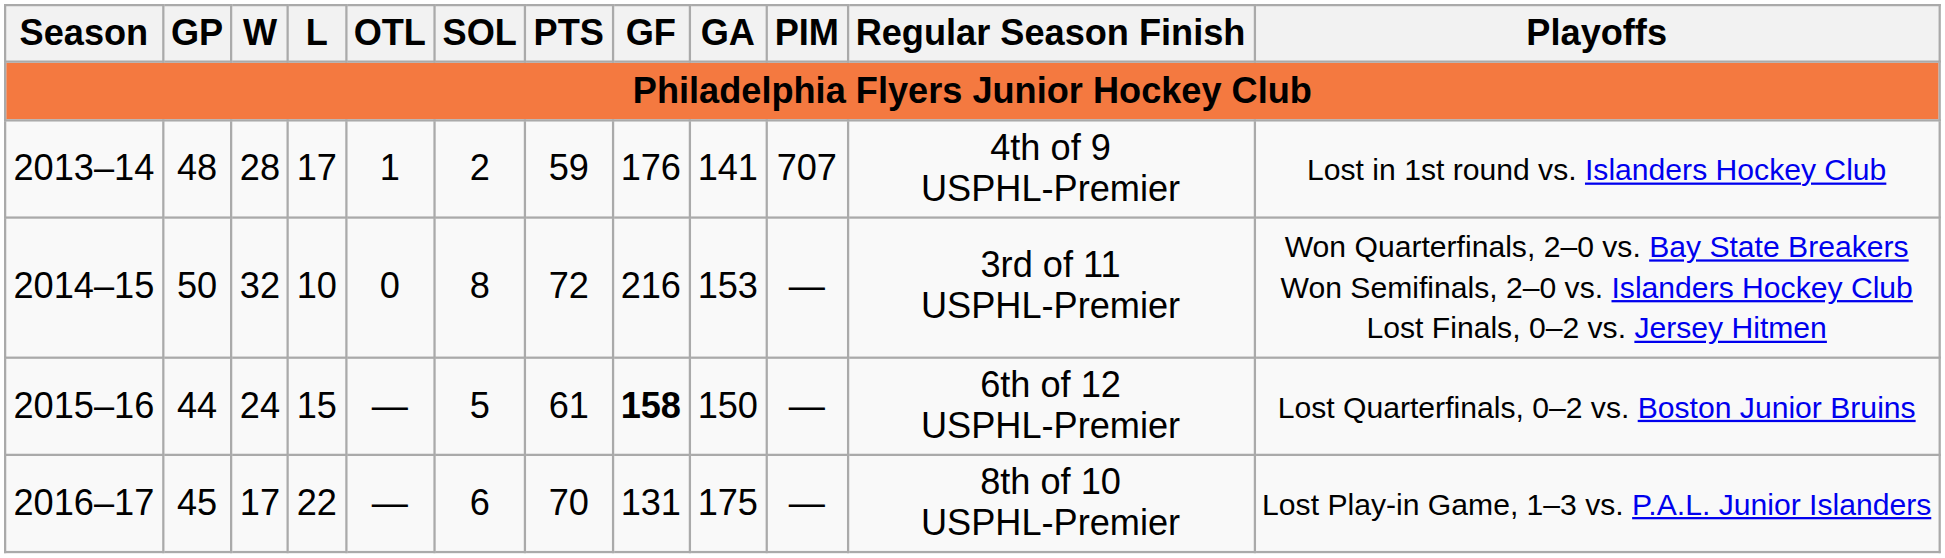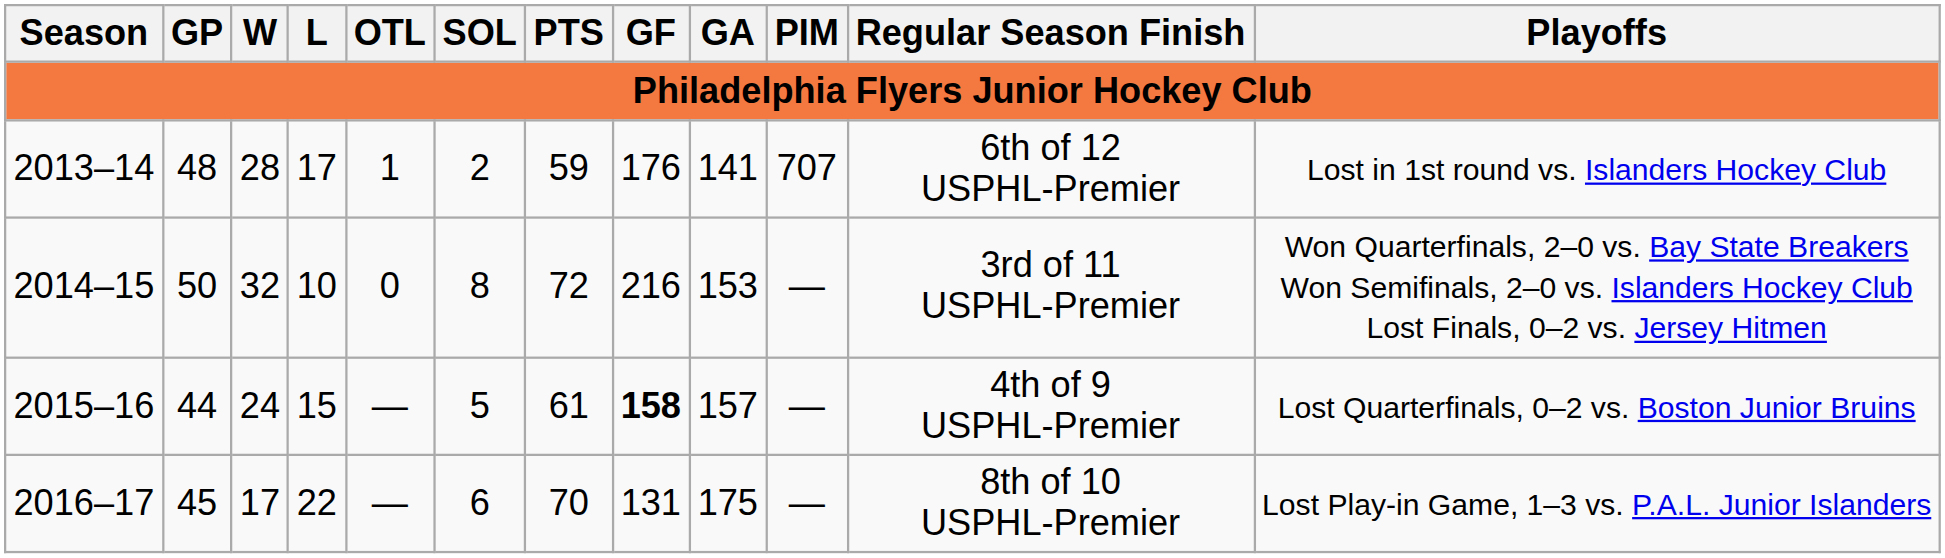 <table class="wikitable" style="text-align:center">
 <tr>
 <th>Season</th>
 <th>GP</th>
 <th>W</th>
 <th>L</th>
 <th>OTL</th>
 <th>SOL</th>
 <th>PTS</th>
 <th>GF</th>
 <th>GA</th>
 <th>PIM</th>
 <th>Regular Season Finish</th>
 <th>Playoffs</th>
 </tr>
 <tr bgcolor=#F47940>
 <td colspan="12"><strong>Philadelphia Flyers Junior Hockey Club</strong></td>
 </tr>
 <tr>
 <td>2013–14</td>
 <td>48</td>
 <td>28</td>
 <td>17</td>
 <td>1</td>
 <td>2</td>
 <td>59</td>
 <td>176</td>
 <td>141</td>
 <td>707</td>
-<td>4th of 9<br>USPHL-Premier</td>
+<td>6th of 12<br>USPHL-Premier</td>
 <td><small>Lost in 1st round vs. <a href='#'>Islanders Hockey Club</a></small></td>
 </tr>
 <tr>
 <td>2014–15</td>
 <td>50</td>
 <td>32</td>
 <td>10</td>
 <td>0</td>
 <td>8</td>
 <td>72</td>
 <td>216</td>
 <td>153</td>
 <td>—</td>
 <td>3rd of 11<br>USPHL-Premier</td>
 <td><small>Won Quarterfinals, 2–0 vs. <a href='#'>Bay State Breakers</a><br>Won Semifinals, 2–0 vs. <a href='#'>Islanders Hockey Club</a><br>Lost Finals, 0–2 vs. <a href='#'>Jersey Hitmen</a></small></td>
 </tr>
 <tr>
 <td>2015–16</td>
 <td>44</td>
 <td>24</td>
 <td>15</td>
 <td>—</td>
 <td>5</td>
 <td>61</td>
 <td><strong>158</strong></td>
-<td>150</td>
+<td>157</td>
 <td>—</td>
-<td>6th of 12<br>USPHL-Premier</td>
+<td>4th of 9<br>USPHL-Premier</td>
 <td><small>Lost Quarterfinals, 0–2 vs. <a href='#'>Boston Junior Bruins</a></small></td>
 </tr>
 <tr>
 <td>2016–17</td>
 <td>45</td>
 <td>17</td>
 <td>22</td>
 <td>—</td>
 <td>6</td>
 <td>70</td>
 <td>131</td>
 <td>175</td>
 <td>—</td>
 <td>8th of 10<br>USPHL-Premier</td>
 <td><small>Lost Play-in Game, 1–3 vs. <a href='#'>P.A.L. Junior Islanders</a></small></td>
 </tr>
 </table>
